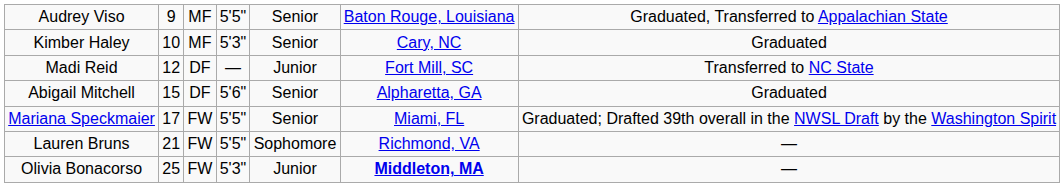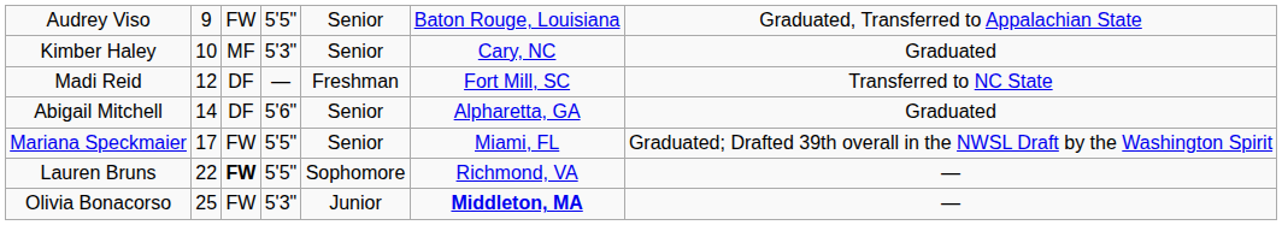 <table class="wikitable sortable" style="text-align:center;" border="1">
 <tr align=center>
 </tr>
 <tr>
 <td>Audrey Viso</td>
 <td>9</td>
-<td>MF</td>
+<td>FW</td>
 <td>5'5"</td>
 <td>Senior</td>
 <td><a href='#'>Baton Rouge, Louisiana</a></td>
 <td>Graduated, Transferred to <a href='#'>Appalachian State</a></td>
 </tr>
 <tr>
 <td>Kimber Haley</td>
 <td>10</td>
 <td>MF</td>
 <td>5'3"</td>
 <td>Senior</td>
 <td><a href='#'>Cary, NC</a></td>
 <td>Graduated</td>
 </tr>
 <tr>
 <td>Madi Reid</td>
 <td>12</td>
 <td>DF</td>
 <td>—</td>
-<td>Junior</td>
+<td>Freshman</td>
 <td><a href='#'>Fort Mill, SC</a></td>
 <td>Transferred to <a href='#'>NC State</a></td>
 </tr>
 <tr>
 <td>Abigail Mitchell</td>
-<td>15</td>
+<td>14</td>
 <td>DF</td>
 <td>5'6"</td>
 <td>Senior</td>
 <td><a href='#'>Alpharetta, GA</a></td>
 <td>Graduated</td>
 </tr>
 <tr>
 <td><a href='#'>Mariana Speckmaier</a></td>
 <td>17</td>
 <td>FW</td>
 <td>5'5"</td>
 <td>Senior</td>
 <td><a href='#'>Miami, FL</a></td>
 <td>Graduated; Drafted 39th overall in the <a href='#'>NWSL Draft</a> by the <a href='#'>Washington Spirit</a></td>
 </tr>
 <tr>
 <td>Lauren Bruns</td>
-<td>21</td>
-<td>FW</td>
+<td>22</td>
+<td><strong>FW</strong></td>
 <td>5'5"</td>
 <td>Sophomore</td>
 <td><a href='#'>Richmond, VA</a></td>
 <td>—</td>
 </tr>
 <tr>
 <td>Olivia Bonacorso</td>
 <td>25</td>
 <td>FW</td>
 <td>5'3"</td>
 <td>Junior</td>
 <td><strong><a href='#'>Middleton, MA</a></strong></td>
 <td>—</td>
 </tr>
 </table>
